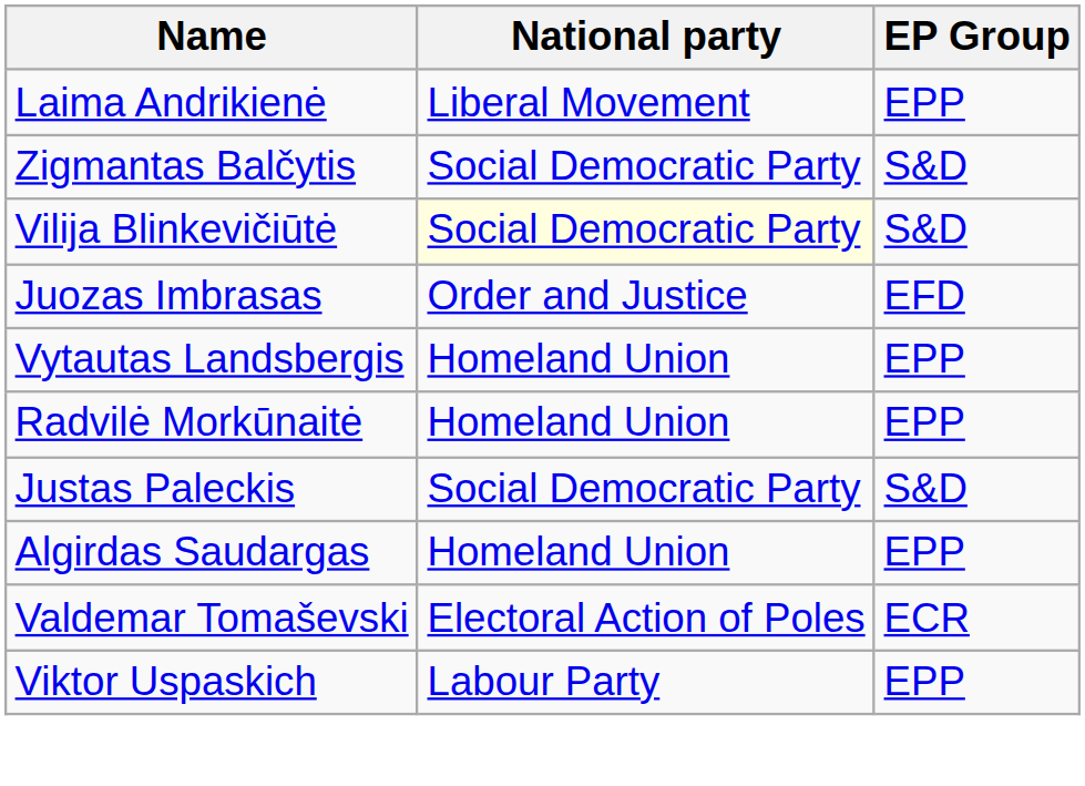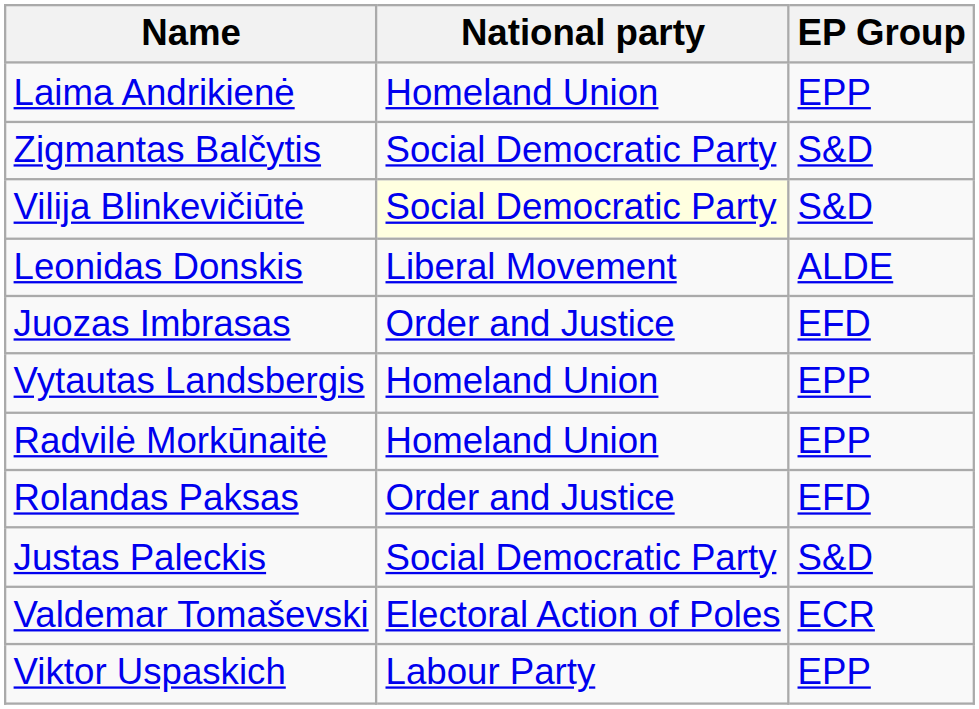 <table class="sortable wikitable">
 <tr>
 <th>Name</th>
 <th>National party</th>
 <th>EP Group</th>
 </tr>
 <tr>
 <td><a href='#'>Laima Andrikienė</a></td>
-<td> <a href='#'>Liberal Movement</a></td>
+<td> <a href='#'>Homeland Union</a></td>
 <td> <a href='#'>EPP</a></td>
 </tr>
 <tr>
 <td><a href='#'>Zigmantas Balčytis</a></td>
 <td> <a href='#'>Social Democratic Party</a></td>
 <td> <a href='#'>S&D</a></td>
 </tr>
 <tr>
 <td><a href='#'>Vilija Blinkevičiūtė</a></td>
 <td style="background: lightyellow;"> <a href='#'>Social Democratic Party</a></td>
 <td> <a href='#'>S&D</a></td>
+</tr>
+<tr>
+<td><a href='#'>Leonidas Donskis</a></td>
+<td> <a href='#'>Liberal Movement</a></td>
+<td> <a href='#'>ALDE</a></td>
 </tr>
 <tr>
 <td><a href='#'>Juozas Imbrasas</a></td>
 <td> <a href='#'>Order and Justice</a></td>
 <td> <a href='#'>EFD</a></td>
 </tr>
 <tr>
 <td><a href='#'>Vytautas Landsbergis</a></td>
 <td> <a href='#'>Homeland Union</a></td>
 <td> <a href='#'>EPP</a></td>
 </tr>
 <tr>
 <td><a href='#'>Radvilė Morkūnaitė</a></td>
 <td> <a href='#'>Homeland Union</a></td>
 <td> <a href='#'>EPP</a></td>
 </tr>
 <tr>
+<td><a href='#'>Rolandas Paksas</a></td>
+<td> <a href='#'>Order and Justice</a></td>
+<td> <a href='#'>EFD</a></td>
+</tr>
+<tr>
 <td><a href='#'>Justas Paleckis</a></td>
 <td> <a href='#'>Social Democratic Party</a></td>
 <td> <a href='#'>S&D</a></td>
-</tr>
-<tr>
-<td><a href='#'>Algirdas Saudargas</a></td>
-<td> <a href='#'>Homeland Union</a></td>
-<td> <a href='#'>EPP</a></td>
 </tr>
 <tr>
 <td><a href='#'>Valdemar Tomaševski</a></td>
 <td> <a href='#'>Electoral Action of Poles</a></td>
 <td> <a href='#'>ECR</a></td>
 </tr>
 <tr>
 <td><a href='#'>Viktor Uspaskich</a></td>
 <td> <a href='#'>Labour Party</a></td>
 <td> <a href='#'>EPP</a></td>
 </tr>
 </table>
